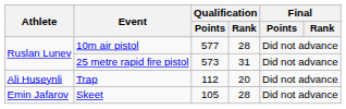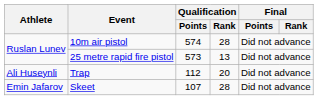 <table class="wikitable" style="text-align:center; font-size:90%">
 <tr>
 <th rowspan=2>Athlete</th>
 <th rowspan=2>Event</th>
 <th colspan=2>Qualification</th>
 <th colspan=2>Final</th>
 </tr>
 <tr style="font-size:95%">
 <th>Points</th>
 <th>Rank</th>
 <th>Points</th>
 <th>Rank</th>
 </tr>
 <tr>
 <td rowspan=2 align=left><a href='#'>Ruslan Lunev</a></td>
 <td align=left><a href='#'>10m air pistol</a></td>
-<td>577</td>
+<td>574</td>
 <td>28</td>
 <td colspan=2>Did not advance</td>
 </tr>
 <tr align=center>
 <td align=left><a href='#'>25 metre rapid fire pistol</a></td>
 <td>573</td>
-<td>31</td>
+<td>13</td>
 <td colspan=2>Did not advance</td>
 </tr>
 <tr>
 <td align=left><a href='#'>Ali Huseynli</a></td>
 <td align=left><a href='#'>Trap</a></td>
 <td>112</td>
 <td>20</td>
 <td colspan=2>Did not advance</td>
 </tr>
 <tr>
 <td align=left><a href='#'>Emin Jafarov</a></td>
 <td align=left><a href='#'>Skeet</a></td>
-<td>105</td>
+<td>107</td>
 <td>28</td>
 <td colspan=2>Did not advance</td>
 </tr>
 </table>
